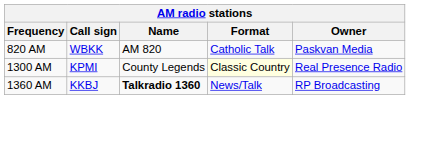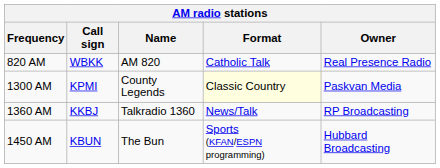 <table class="wikitable">
 <tr>
 <th align="center" colspan="5"><strong><a href='#'>AM radio</a> stations</strong></th>
 </tr>
 <tr>
 <th>Frequency</th>
 <th>Call sign</th>
 <th>Name</th>
 <th>Format</th>
 <th>Owner</th>
 </tr>
 <tr>
 <td>820 AM</td>
 <td><a href='#'>WBKK</a></td>
 <td>AM 820</td>
 <td><a href='#'>Catholic Talk</a></td>
-<td><a href='#'>Paskvan Media</a></td>
+<td><a href='#'>Real Presence Radio</a></td>
 </tr>
 <tr>
 <td>1300 AM</td>
 <td><a href='#'>KPMI</a></td>
 <td>County Legends</td>
 <td style="background: lightyellow;">Classic Country</td>
-<td><a href='#'>Real Presence Radio</a></td>
+<td><a href='#'>Paskvan Media</a></td>
 </tr>
 <tr>
 <td>1360 AM</td>
 <td><a href='#'>KKBJ</a></td>
-<td><strong>Talkradio 1360</strong></td>
+<td>Talkradio 1360</td>
 <td><a href='#'>News/Talk</a></td>
 <td><a href='#'>RP Broadcasting</a></td>
 </tr>
+<tr>
+<td>1450 AM</td>
+<td><a href='#'>KBUN</a></td>
+<td>The Bun</td>
+<td><a href='#'>Sports</a><br><small>(<a href='#'>KFAN</a>/<a href='#'>ESPN</a> programming)</small></td>
+<td><a href='#'>Hubbard Broadcasting</a></td>
+</tr>
 </table>
